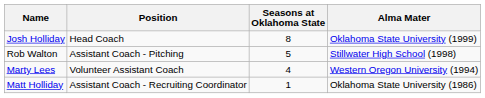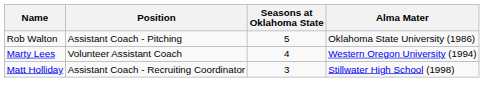 <table class="wikitable" border="1" style="font-size:90%;">
 <tr>
 <th>Name</th>
 <th>Position</th>
 <th>Seasons at<br>Oklahoma State</th>
 <th>Alma Mater</th>
 </tr>
 <tr>
-<td><a href='#'>Josh Holliday</a></td>
-<td>Head Coach</td>
-<td align=center>8</td>
-<td><a href='#'>Oklahoma State University</a> (1999)</td>
-</tr>
-<tr>
 <td>Rob Walton</td>
 <td>Assistant Coach - Pitching</td>
 <td align=center>5</td>
-<td><a href='#'>Stillwater High School</a> (1998)</td>
+<td>Oklahoma State University (1986)</td>
 </tr>
 <tr>
 <td><a href='#'>Marty Lees</a></td>
 <td>Volunteer Assistant Coach</td>
 <td align=center>4</td>
 <td><a href='#'>Western Oregon University</a> (1994)</td>
 </tr>
 <tr>
 <td><a href='#'>Matt Holliday</a></td>
 <td>Assistant Coach - Recruiting Coordinator</td>
-<td align=center>1</td>
-<td>Oklahoma State University (1986)</td>
+<td align=center>3</td>
+<td><a href='#'>Stillwater High School</a> (1998)</td>
 </tr>
 </table>
